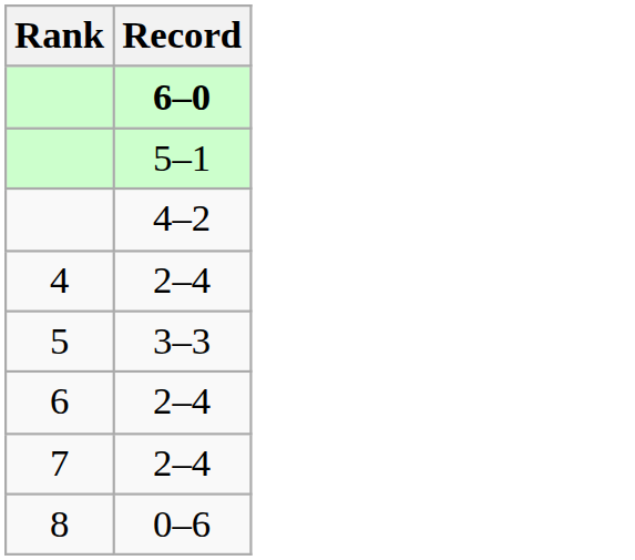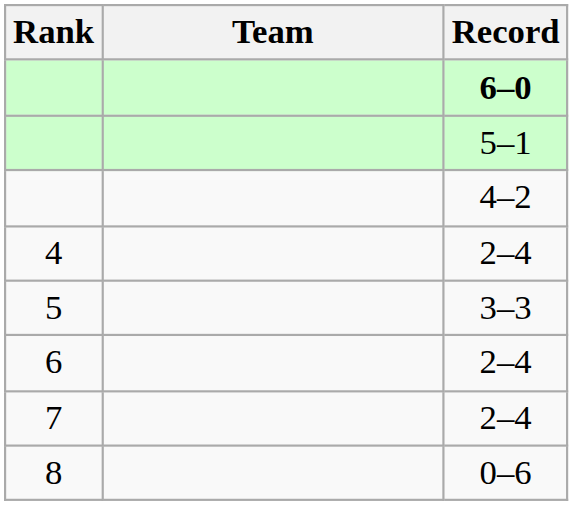 <table class="wikitable">
 <tr>
 <th>Rank</th>
+<th width=150px>Team</th>
 <th>Record</th>
 </tr>
 <tr bgcolor=ccffcc>
 <td align=center></td>
+<td></td>
 <td align=center><strong>6–0</strong></td>
 </tr>
 <tr bgcolor=ccffcc>
 <td align=center></td>
+<td></td>
 <td align=center>5–1</td>
 </tr>
 <tr>
 <td align=center></td>
+<td></td>
 <td align=center>4–2</td>
 </tr>
 <tr>
 <td align=center>4</td>
+<td></td>
 <td align=center>2–4</td>
 </tr>
 <tr>
 <td align=center>5</td>
+<td></td>
 <td align=center>3–3</td>
 </tr>
 <tr>
 <td align=center>6</td>
+<td></td>
 <td align=center>2–4</td>
 </tr>
 <tr>
 <td align=center>7</td>
+<td></td>
 <td align=center>2–4</td>
 </tr>
 <tr>
 <td align=center>8</td>
+<td></td>
 <td align=center>0–6</td>
 </tr>
 </table>
